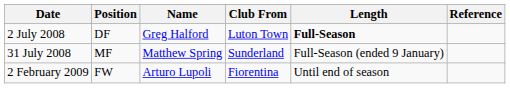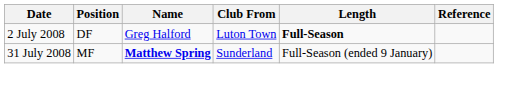 <table class="wikitable">
 <tr>
 <th>Date</th>
 <th>Position</th>
 <th>Name</th>
 <th>Club From</th>
 <th>Length</th>
 <th>Reference</th>
 </tr>
 <tr>
 <td>2 July 2008</td>
 <td>DF</td>
 <td><a href='#'>Greg Halford</a></td>
 <td><a href='#'>Luton Town</a></td>
 <td><strong>Full-Season</strong></td>
 <td></td>
 </tr>
 <tr>
 <td>31 July 2008</td>
 <td>MF</td>
-<td><a href='#'>Matthew Spring</a></td>
+<td><strong><a href='#'>Matthew Spring</a></strong></td>
 <td><a href='#'>Sunderland</a></td>
 <td>Full-Season (ended 9 January)</td>
 <td></td>
 </tr>
-<tr>
-<td>2 February 2009</td>
-<td>FW</td>
-<td><a href='#'>Arturo Lupoli</a></td>
-<td><a href='#'>Fiorentina</a></td>
-<td>Until end of season</td>
-<td></td>
-</tr>
 </table>
